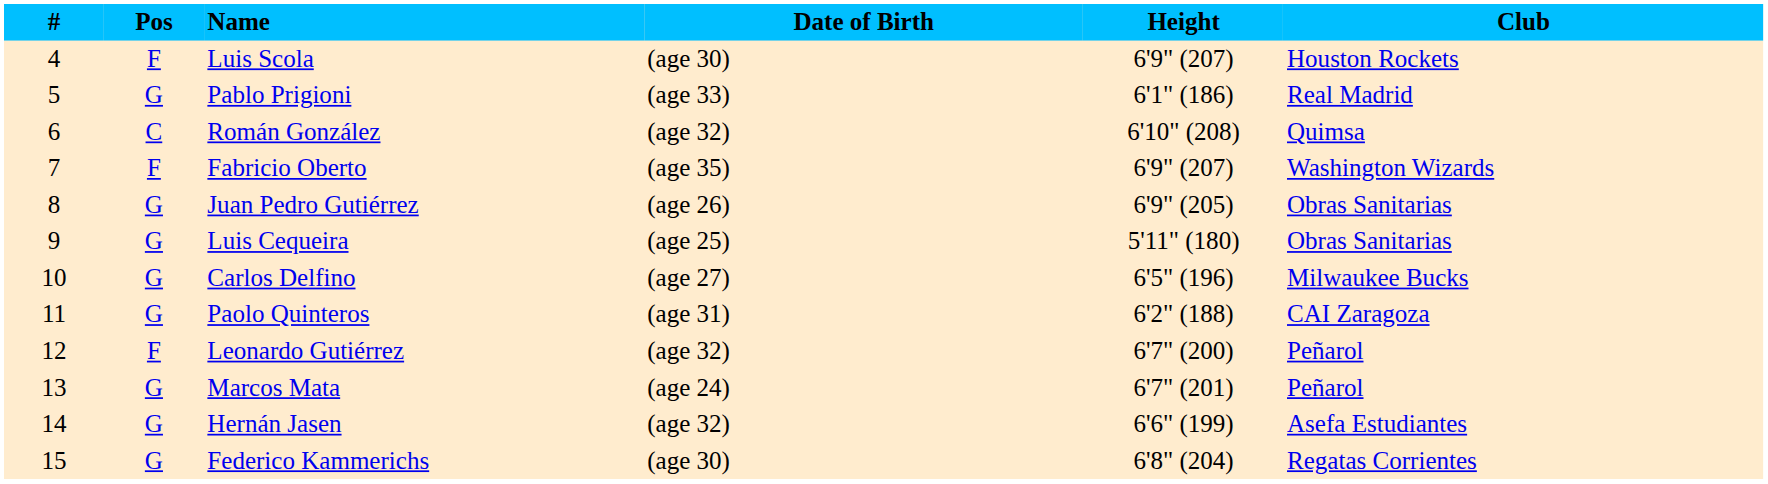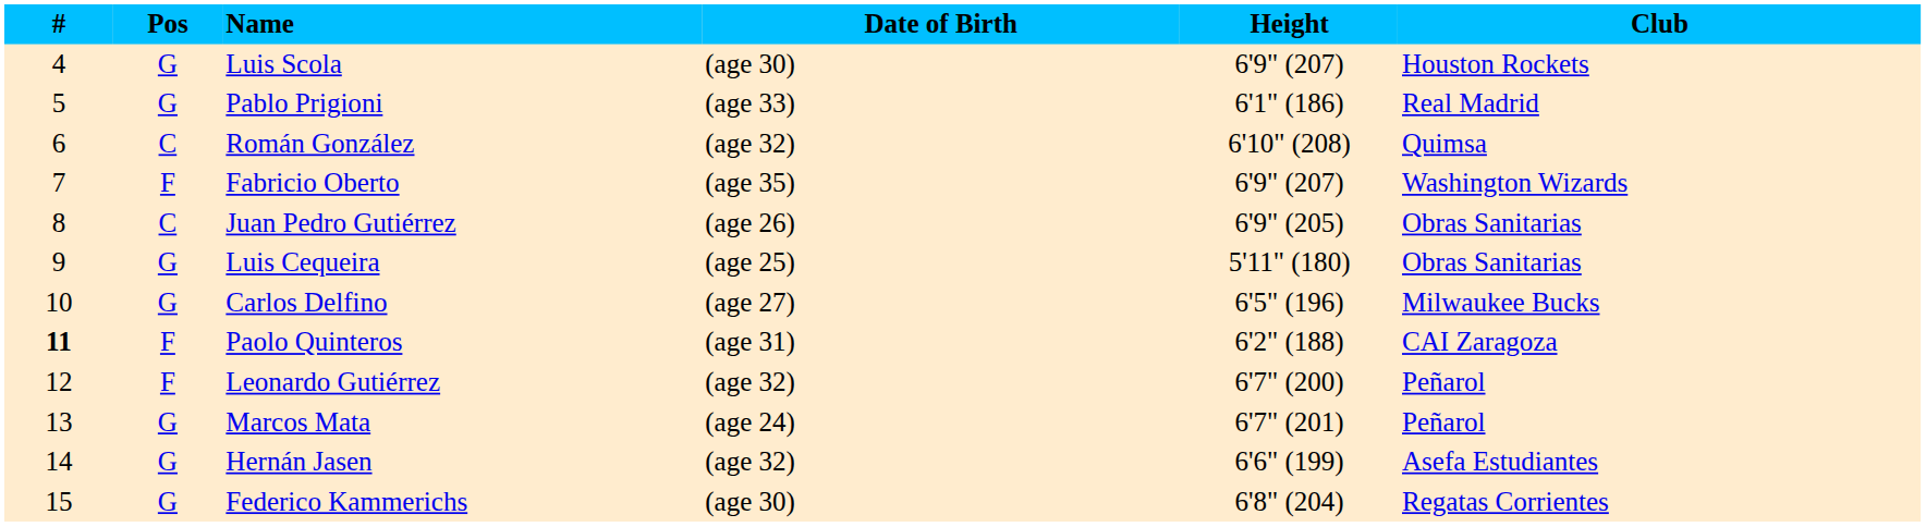 <table border=0 cellpadding=2 cellspacing=0  |- bgcolor=#FFECCE style="text-align:center; font-size:90%;" width=80%>
 <tr bgcolor=#00BFFF>
 <th width=5%>#</th>
 <th width=5%>Pos</th>
 <th width=22% align=left>Name</th>
 <th width=22%>Date of Birth</th>
 <th width=10%>Height</th>
 <th width=24%>Club</th>
 </tr>
 <tr>
 <td>4</td>
-<td><a href='#'>F</a></td>
+<td><a href='#'>G</a></td>
 <td align=left><a href='#'>Luis Scola</a></td>
 <td align=left> (age 30)</td>
 <td>6'9" (207)</td>
 <td align=left>  <a href='#'>Houston Rockets</a></td>
 </tr>
 <tr>
 <td>5</td>
 <td><a href='#'>G</a></td>
 <td align=left><a href='#'>Pablo Prigioni</a></td>
 <td align=left> (age 33)</td>
 <td>6'1" (186)</td>
 <td align=left> <a href='#'>Real Madrid</a></td>
 </tr>
 <tr>
 <td>6</td>
 <td><a href='#'>C</a></td>
 <td align=left><a href='#'>Román González</a></td>
 <td align=left> (age 32)</td>
 <td>6'10" (208)</td>
 <td align=left> <a href='#'>Quimsa</a></td>
 </tr>
 <tr>
 <td>7</td>
 <td><a href='#'>F</a></td>
 <td align=left><a href='#'>Fabricio Oberto</a></td>
 <td align=left> (age 35)</td>
 <td>6'9" (207)</td>
 <td align=left> <a href='#'>Washington Wizards</a></td>
 </tr>
 <tr>
 <td>8</td>
-<td><a href='#'>G</a></td>
+<td><a href='#'>C</a></td>
 <td align=left><a href='#'>Juan Pedro Gutiérrez</a></td>
 <td align=left> (age 26)</td>
 <td>6'9" (205)</td>
 <td align=left> <a href='#'>Obras Sanitarias</a></td>
 </tr>
 <tr>
 <td>9</td>
 <td><a href='#'>G</a></td>
 <td align=left><a href='#'>Luis Cequeira</a></td>
 <td align=left> (age 25)</td>
 <td>5'11" (180)</td>
 <td align=left> <a href='#'>Obras Sanitarias</a></td>
 </tr>
 <tr>
 <td>10</td>
 <td><a href='#'>G</a></td>
 <td align=left><a href='#'>Carlos Delfino</a></td>
 <td align=left> (age 27)</td>
 <td>6'5" (196)</td>
 <td align=left> <a href='#'>Milwaukee Bucks</a></td>
 </tr>
 <tr>
-<td>11</td>
-<td><a href='#'>G</a></td>
+<td><strong>11</strong></td>
+<td><a href='#'>F</a></td>
 <td align=left><a href='#'>Paolo Quinteros</a></td>
 <td align=left> (age 31)</td>
 <td>6'2" (188)</td>
 <td align=left> <a href='#'>CAI Zaragoza</a></td>
 </tr>
 <tr>
 <td>12</td>
 <td><a href='#'>F</a></td>
 <td align=left><a href='#'>Leonardo Gutiérrez</a></td>
 <td align=left> (age 32)</td>
 <td>6'7" (200)</td>
 <td align=left> <a href='#'>Peñarol</a></td>
 </tr>
 <tr>
 <td>13</td>
 <td><a href='#'>G</a></td>
 <td align=left><a href='#'>Marcos Mata</a></td>
 <td align=left> (age 24)</td>
 <td>6'7" (201)</td>
 <td align=left> <a href='#'>Peñarol</a></td>
 </tr>
 <tr>
 <td>14</td>
 <td><a href='#'>G</a></td>
 <td align=left><a href='#'>Hernán Jasen</a></td>
 <td align=left> (age 32)</td>
 <td>6'6" (199)</td>
 <td align=left> <a href='#'>Asefa Estudiantes</a></td>
 </tr>
 <tr>
 <td>15</td>
 <td><a href='#'>G</a></td>
 <td align=left><a href='#'>Federico Kammerichs</a></td>
 <td align=left> (age 30)</td>
 <td>6'8" (204)</td>
 <td align=left> <a href='#'>Regatas Corrientes</a></td>
 </tr>
 </table>
